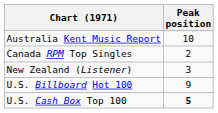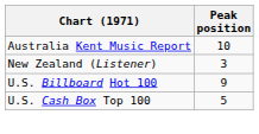 <table class="wikitable sortable">
 <tr>
 <th>Chart (1971)</th>
 <th>Peak<br>position</th>
 </tr>
 <tr>
 <td>Australia <a href='#'>Kent Music Report</a></td>
 <td style="text-align:center;">10</td>
-</tr>
-<tr>
-<td>Canada <a href='#'><em>RPM</em></a> Top Singles</td>
-<td style="text-align:center;">2</td>
 </tr>
 <tr>
 <td>New Zealand (<em>Listener</em>)</td>
 <td style="text-align:center;">3</td>
 </tr>
 <tr>
 <td>U.S. <em><a href='#'>Billboard</a></em> <a href='#'>Hot 100</a></td>
 <td style="text-align:center;">9</td>
 </tr>
 <tr>
 <td>U.S. <em><a href='#'>Cash Box</a></em> Top 100</td>
-<td style="text-align:center;"><strong>5</strong></td>
+<td style="text-align:center;">5</td>
 </tr>
 </table>
